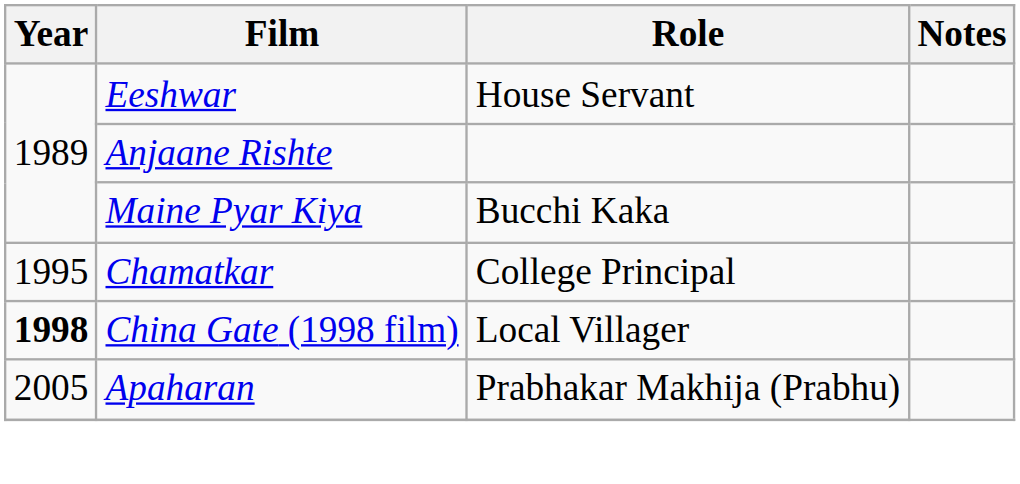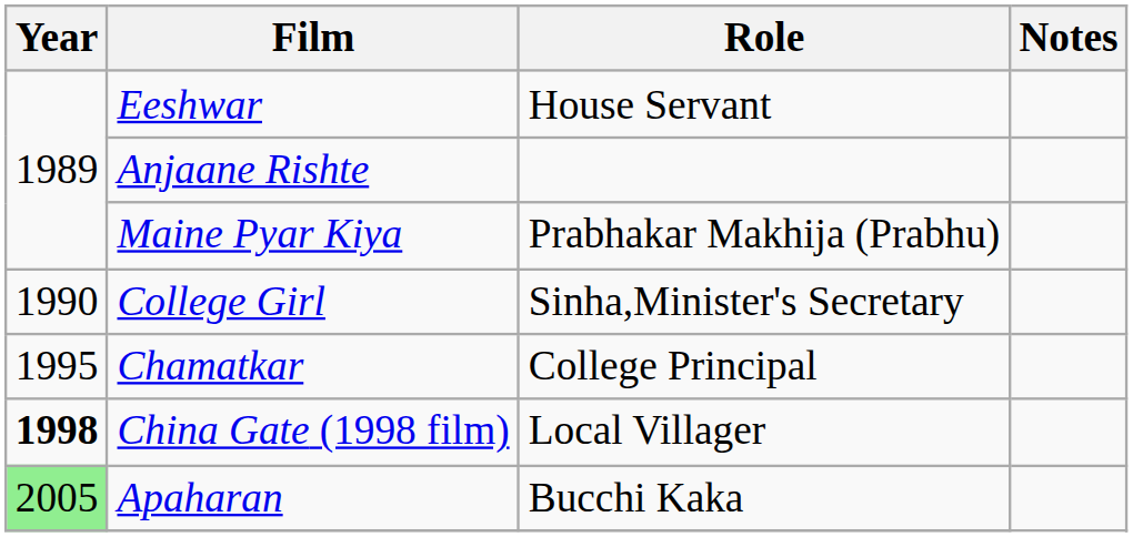 <table class="wikitable sortable">
 <tr>
 <th>Year</th>
 <th>Film</th>
 <th>Role</th>
 <th>Notes</th>
 </tr>
 <tr>
 <td Rowspan="3">1989</td>
 <td><em><a href='#'>Eeshwar</a></em></td>
 <td>House Servant</td>
 <td></td>
 </tr>
 <tr>
 <td><em><a href='#'>Anjaane Rishte</a></em></td>
 <td></td>
 <td></td>
 </tr>
 <tr>
 <td><em><a href='#'>Maine Pyar Kiya</a></em></td>
-<td>Bucchi Kaka</td>
+<td>Prabhakar Makhija (Prabhu)</td>
+<td></td>
+</tr>
+<tr>
+<td>1990</td>
+<td><em><a href='#'>College Girl</a></em></td>
+<td>Sinha,Minister's Secretary</td>
 <td></td>
 </tr>
 <tr>
 <td>1995</td>
 <td><em><a href='#'>Chamatkar</a></em></td>
 <td>College Principal</td>
 <td></td>
 </tr>
 <tr>
 <td><strong>1998</strong></td>
 <td><a href='#'><em>China Gate</em> (1998 film)</a></td>
 <td>Local Villager</td>
 <td></td>
 </tr>
 <tr>
-<td>2005</td>
+<td style="background: lightgreen;">2005</td>
 <td><em><a href='#'>Apaharan</a></em></td>
-<td>Prabhakar Makhija (Prabhu)</td>
+<td>Bucchi Kaka</td>
 </tr>
 <tr>
 </tr>
 </table>
